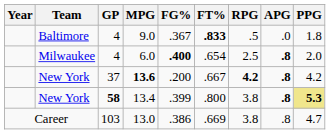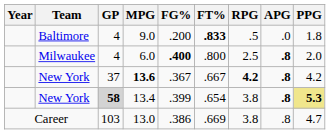 <table class="wikitable sortable" style="font-size:95%; text-align:right;">
 <tr>
 <th>Year</th>
 <th>Team</th>
 <th>GP</th>
 <th>MPG</th>
 <th>FG%</th>
 <th>FT%</th>
 <th>RPG</th>
 <th>APG</th>
 <th>PPG</th>
 </tr>
 <tr>
 <td style="text-align:left;"></td>
 <td style="text-align:left;"><a href='#'>Baltimore</a></td>
 <td>4</td>
 <td>9.0</td>
-<td>.367</td>
+<td>.200</td>
 <td><strong>.833</strong></td>
 <td>.5</td>
 <td>.0</td>
 <td>1.8</td>
 </tr>
 <tr>
 <td style="text-align:left;"></td>
 <td style="text-align:left;"><a href='#'>Milwaukee</a></td>
 <td>4</td>
 <td>6.0</td>
 <td><strong>.400</strong></td>
-<td>.654</td>
+<td>.800</td>
 <td>2.5</td>
 <td><strong>.8</strong></td>
 <td>2.0</td>
 </tr>
 <tr>
 <td style="text-align:left;"></td>
 <td style="text-align:left;"><a href='#'>New York</a></td>
 <td>37</td>
 <td><strong>13.6</strong></td>
-<td>.200</td>
+<td>.367</td>
 <td>.667</td>
 <td><strong>4.2</strong></td>
 <td><strong>.8</strong></td>
 <td>4.2</td>
 </tr>
 <tr>
 <td style="text-align:left;"></td>
 <td style="text-align:left;"><a href='#'>New York</a></td>
-<td><strong>58</strong></td>
+<td style="background: lightgrey;"><strong>58</strong></td>
 <td>13.4</td>
 <td>.399</td>
-<td>.800</td>
+<td>.654</td>
 <td>3.8</td>
 <td><strong>.8</strong></td>
 <td style="background: khaki;"><strong>5.3</strong></td>
 </tr>
 <tr>
 <td colspan="2" style="text-align:center;">Career</td>
 <td>103</td>
 <td>13.0</td>
 <td>.386</td>
 <td>.669</td>
 <td>3.8</td>
 <td>.8</td>
 <td>4.7</td>
 </tr>
 </table>
